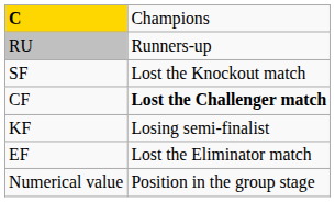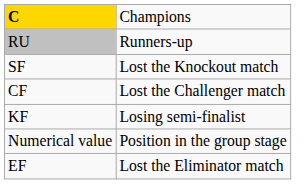 <table class="wikitable">
 <tr>
 <td style="background: gold;"><strong>C</strong></td>
 <td>Champions</td>
 </tr>
 <tr>
 <td style="background: silver;">RU</td>
 <td>Runners-up</td>
 </tr>
 <tr>
 <td>SF</td>
 <td>Lost the Knockout match</td>
 </tr>
 <tr>
 <td>CF</td>
-<td><strong>Lost the Challenger match</strong></td>
+<td>Lost the Challenger match</td>
 </tr>
 <tr>
 <td>KF</td>
 <td>Losing semi-finalist</td>
 </tr>
 <tr>
+<td>Numerical value</td>
+<td>Position in the group stage</td>
+</tr>
+<tr>
 <td>EF</td>
 <td>Lost the Eliminator match</td>
 </tr>
-<tr>
-<td>Numerical value</td>
-<td>Position in the group stage</td>
-</tr>
 </table>
